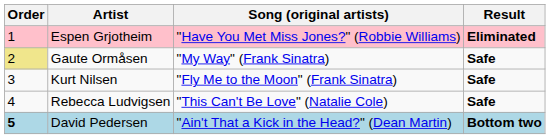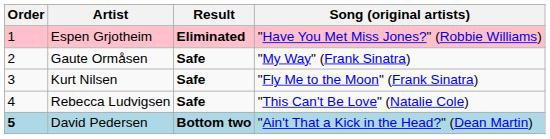 <table class=wikitable>
 <tr>
 <th>Order</th>
 <th>Artist</th>
+<th>Result</th>
 <th>Song (original artists)</th>
-<th>Result</th>
 </tr>
 <tr style="background:pink;">
 <td>1</td>
 <td>Espen Grjotheim</td>
+<td><strong>Eliminated</strong></td>
 <td>"<a href='#'>Have You Met Miss Jones?</a>" (<a href='#'>Robbie Williams</a>)</td>
-<td><strong>Eliminated</strong></td>
 </tr>
 <tr>
-<td style="background: khaki;">2</td>
+<td>2</td>
 <td>Gaute Ormåsen</td>
+<td><strong>Safe</strong></td>
 <td>"<a href='#'>My Way</a>" (<a href='#'>Frank Sinatra</a>)</td>
-<td><strong>Safe</strong></td>
 </tr>
 <tr>
 <td>3</td>
 <td>Kurt Nilsen</td>
+<td><strong>Safe</strong></td>
 <td>"<a href='#'>Fly Me to the Moon</a>" (<a href='#'>Frank Sinatra</a>)</td>
-<td><strong>Safe</strong></td>
 </tr>
 <tr>
 <td>4</td>
 <td>Rebecca Ludvigsen</td>
+<td><strong>Safe</strong></td>
 <td>"<a href='#'>This Can't Be Love</a>" (<a href='#'>Natalie Cole</a>)</td>
-<td><strong>Safe</strong></td>
 </tr>
 <tr style="background:lightblue;">
 <td><strong>5</strong></td>
 <td>David Pedersen</td>
+<td><strong>Bottom two</strong></td>
 <td>"<a href='#'>Ain't That a Kick in the Head?</a>" (<a href='#'>Dean Martin</a>)</td>
-<td><strong>Bottom two</strong></td>
 </tr>
 </table>
